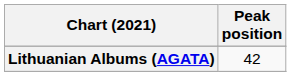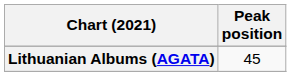 <table class="wikitable sortable plainrowheaders" style="text-align:center">
 <tr>
 <th scope="col">Chart (2021)</th>
 <th scope="col">Peak<br>position</th>
 </tr>
 <tr>
 </tr>
 <tr>
 </tr>
 <tr>
 </tr>
 <tr>
 <th scope="row">Lithuanian Albums (<a href='#'>AGATA</a>)</th>
-<td>42</td>
+<td>45</td>
 </tr>
 <tr>
 </tr>
 <tr>
 </tr>
 <tr>
 </tr>
 </table>
